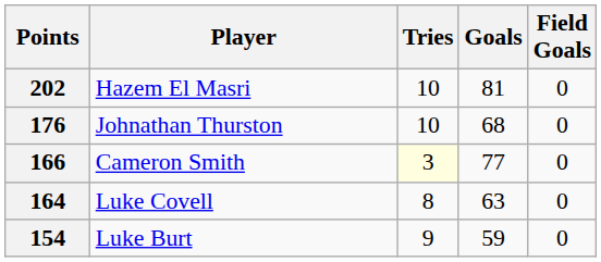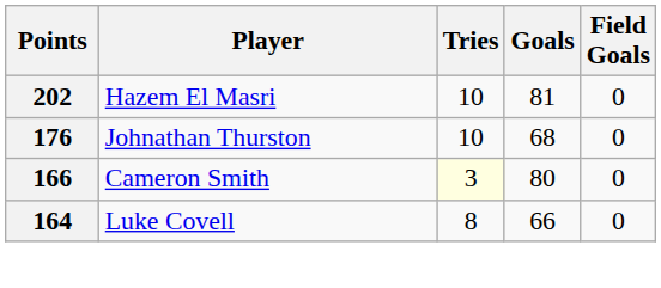 <table class="wikitable" style="text-align:left;">
 <tr>
 <th width=50>Points</th>
 <th width=200>Player</th>
 <th width=30>Tries</th>
 <th width=30>Goals</th>
 <th width=30>Field Goals</th>
 </tr>
 <tr>
 <th>202</th>
 <td> <a href='#'>Hazem El Masri</a></td>
 <td align=center>10</td>
 <td align=center>81</td>
 <td align=center>0</td>
 </tr>
 <tr>
 <th>176</th>
 <td> <a href='#'>Johnathan Thurston</a></td>
 <td align=center>10</td>
 <td align=center>68</td>
 <td align=center>0</td>
 </tr>
 <tr>
 <th>166</th>
 <td> <a href='#'>Cameron Smith</a></td>
 <td align=center style="background: lightyellow;">3</td>
-<td align=center>77</td>
+<td align=center>80</td>
 <td align=center>0</td>
 </tr>
 <tr>
 <th>164</th>
 <td> <a href='#'>Luke Covell</a></td>
 <td align=center>8</td>
-<td align=center>63</td>
-<td align=center>0</td>
-</tr>
-<tr>
-<th>154</th>
-<td> <a href='#'>Luke Burt</a></td>
-<td align=center>9</td>
-<td align=center>59</td>
+<td align=center>66</td>
 <td align=center>0</td>
 </tr>
 </table>
